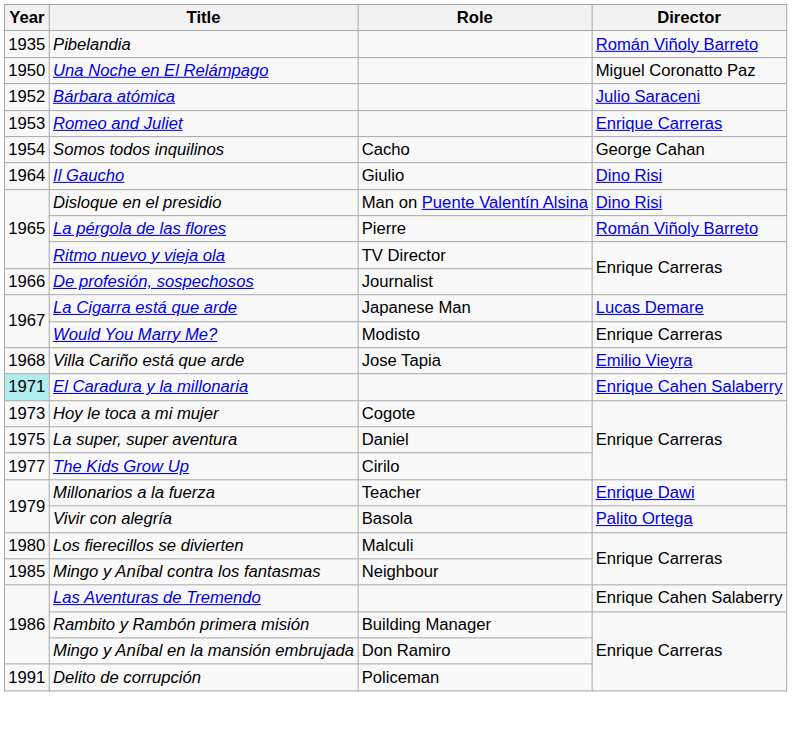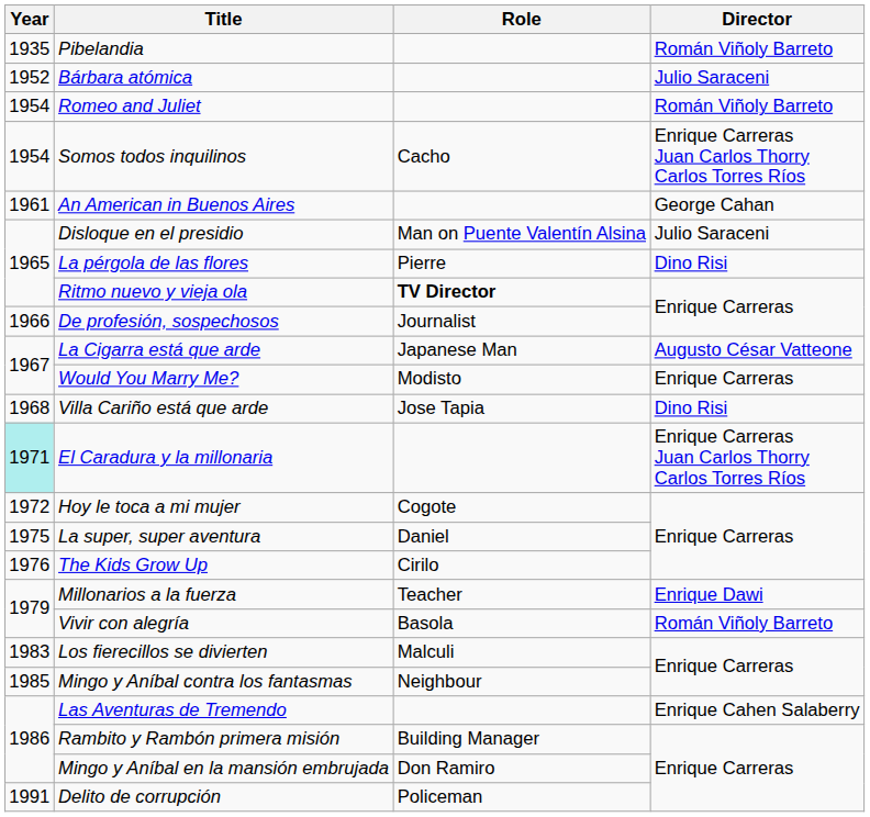 <table class="wikitable sortable">
 <tr>
 <th>Year</th>
 <th>Title</th>
 <th>Role</th>
 <th>Director</th>
 </tr>
 <tr>
 <td>1935</td>
 <td><em>Pibelandia</em></td>
 <td></td>
 <td><a href='#'>Román Viñoly Barreto</a></td>
 </tr>
 <tr>
-<td>1950</td>
-<td><em><a href='#'>Una Noche en El Relámpago</a></em></td>
-<td></td>
-<td>Miguel Coronatto Paz</td>
-</tr>
-<tr>
 <td>1952</td>
 <td><em><a href='#'>Bárbara atómica</a></em></td>
 <td></td>
 <td><a href='#'>Julio Saraceni</a></td>
 </tr>
 <tr>
-<td>1953</td>
+<td>1954</td>
 <td><em><a href='#'>Romeo and Juliet</a></em></td>
 <td></td>
-<td><a href='#'>Enrique Carreras</a></td>
+<td><a href='#'>Román Viñoly Barreto</a></td>
 </tr>
 <tr>
 <td>1954</td>
 <td><em>Somos todos inquilinos</em></td>
 <td>Cacho</td>
-<td>George Cahan</td>
+<td>Enrique Carreras<br><a href='#'>Juan Carlos Thorry</a><br><a href='#'>Carlos Torres Ríos</a></td>
 </tr>
 <tr>
-<td>1964</td>
-<td><em><a href='#'>Il Gaucho</a></em></td>
-<td>Giulio</td>
-<td><a href='#'>Dino Risi</a></td>
+<td>1961</td>
+<td><em><a href='#'>An American in Buenos Aires</a></em></td>
+<td></td>
+<td>George Cahan</td>
 </tr>
 <tr>
 <td rowspan=3>1965</td>
 <td><em>Disloque en el presidio</em></td>
 <td>Man on <a href='#'>Puente Valentín Alsina</a></td>
-<td><a href='#'>Dino Risi</a></td>
+<td>Julio Saraceni</td>
 </tr>
 <tr>
 <td><em><a href='#'>La pérgola de las flores</a></em></td>
 <td>Pierre</td>
-<td><a href='#'>Román Viñoly Barreto</a></td>
+<td><a href='#'>Dino Risi</a></td>
 </tr>
 <tr>
 <td><em><a href='#'>Ritmo nuevo y vieja ola</a></em></td>
-<td>TV Director</td>
+<td><strong>TV Director</strong></td>
 <td rowspan=2>Enrique Carreras</td>
 </tr>
 <tr>
 <td>1966</td>
 <td><em><a href='#'>De profesión, sospechosos</a></em></td>
 <td>Journalist</td>
 </tr>
 <tr>
 <td rowspan=2>1967</td>
 <td><em><a href='#'>La Cigarra está que arde</a></em></td>
 <td>Japanese Man</td>
-<td><a href='#'>Lucas Demare</a></td>
+<td><a href='#'>Augusto César Vatteone</a></td>
 </tr>
 <tr>
 <td><em><a href='#'>Would You Marry Me?</a></em></td>
 <td>Modisto</td>
 <td>Enrique Carreras</td>
 </tr>
 <tr>
 <td>1968</td>
 <td><em>Villa Cariño está que arde</em></td>
 <td>Jose Tapia</td>
-<td><a href='#'>Emilio Vieyra</a></td>
+<td><a href='#'>Dino Risi</a></td>
 </tr>
 <tr>
 <td style="background: paleturquoise;">1971</td>
 <td><em><a href='#'>El Caradura y la millonaria</a></em></td>
 <td></td>
-<td><a href='#'>Enrique Cahen Salaberry</a></td>
+<td>Enrique Carreras<br><a href='#'>Juan Carlos Thorry</a><br><a href='#'>Carlos Torres Ríos</a></td>
 </tr>
 <tr>
-<td>1973</td>
+<td>1972</td>
 <td><em>Hoy le toca a mi mujer</em></td>
 <td>Cogote</td>
 <td rowspan=3>Enrique Carreras</td>
 </tr>
 <tr>
 <td>1975</td>
 <td><em>La super, super aventura</em></td>
 <td>Daniel</td>
 </tr>
 <tr>
-<td>1977</td>
+<td>1976</td>
 <td><em><a href='#'>The Kids Grow Up</a></em></td>
 <td>Cirilo</td>
 </tr>
 <tr>
 <td rowspan=2>1979</td>
 <td><em>Millonarios a la fuerza</em></td>
 <td>Teacher</td>
 <td><a href='#'>Enrique Dawi</a></td>
 </tr>
 <tr>
 <td><em>Vivir con alegría</em></td>
 <td>Basola</td>
-<td><a href='#'>Palito Ortega</a></td>
+<td><a href='#'>Román Viñoly Barreto</a></td>
 </tr>
 <tr>
-<td>1980</td>
+<td>1983</td>
 <td><em>Los fierecillos se divierten</em></td>
 <td>Malculi</td>
 <td rowspan=2>Enrique Carreras</td>
 </tr>
 <tr>
 <td>1985</td>
 <td><em>Mingo y Aníbal contra los fantasmas</em></td>
 <td>Neighbour</td>
 </tr>
 <tr>
 <td rowspan=3>1986</td>
 <td><em><a href='#'>Las Aventuras de Tremendo</a></em></td>
 <td></td>
 <td>Enrique Cahen Salaberry</td>
 </tr>
 <tr>
 <td><em>Rambito y Rambón primera misión</em></td>
 <td>Building Manager</td>
 <td rowspan=3>Enrique Carreras</td>
 </tr>
 <tr>
 <td><em>Mingo y Aníbal en la mansión embrujada</em></td>
 <td>Don Ramiro</td>
 </tr>
 <tr>
 <td>1991</td>
 <td><em>Delito de corrupción</em></td>
 <td>Policeman</td>
 </tr>
 </table>
